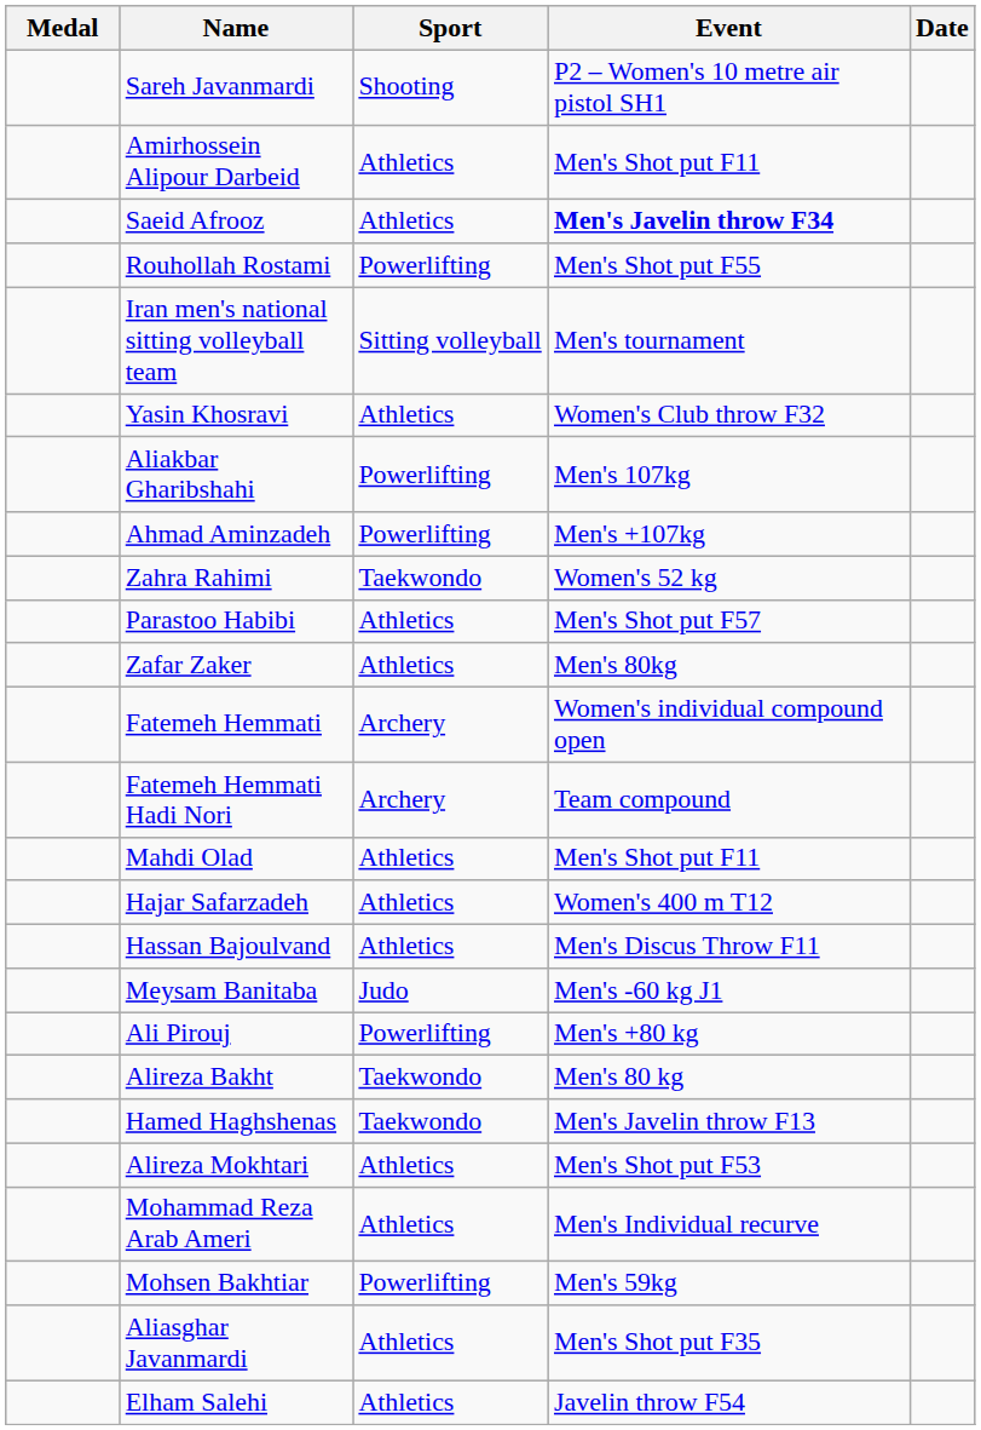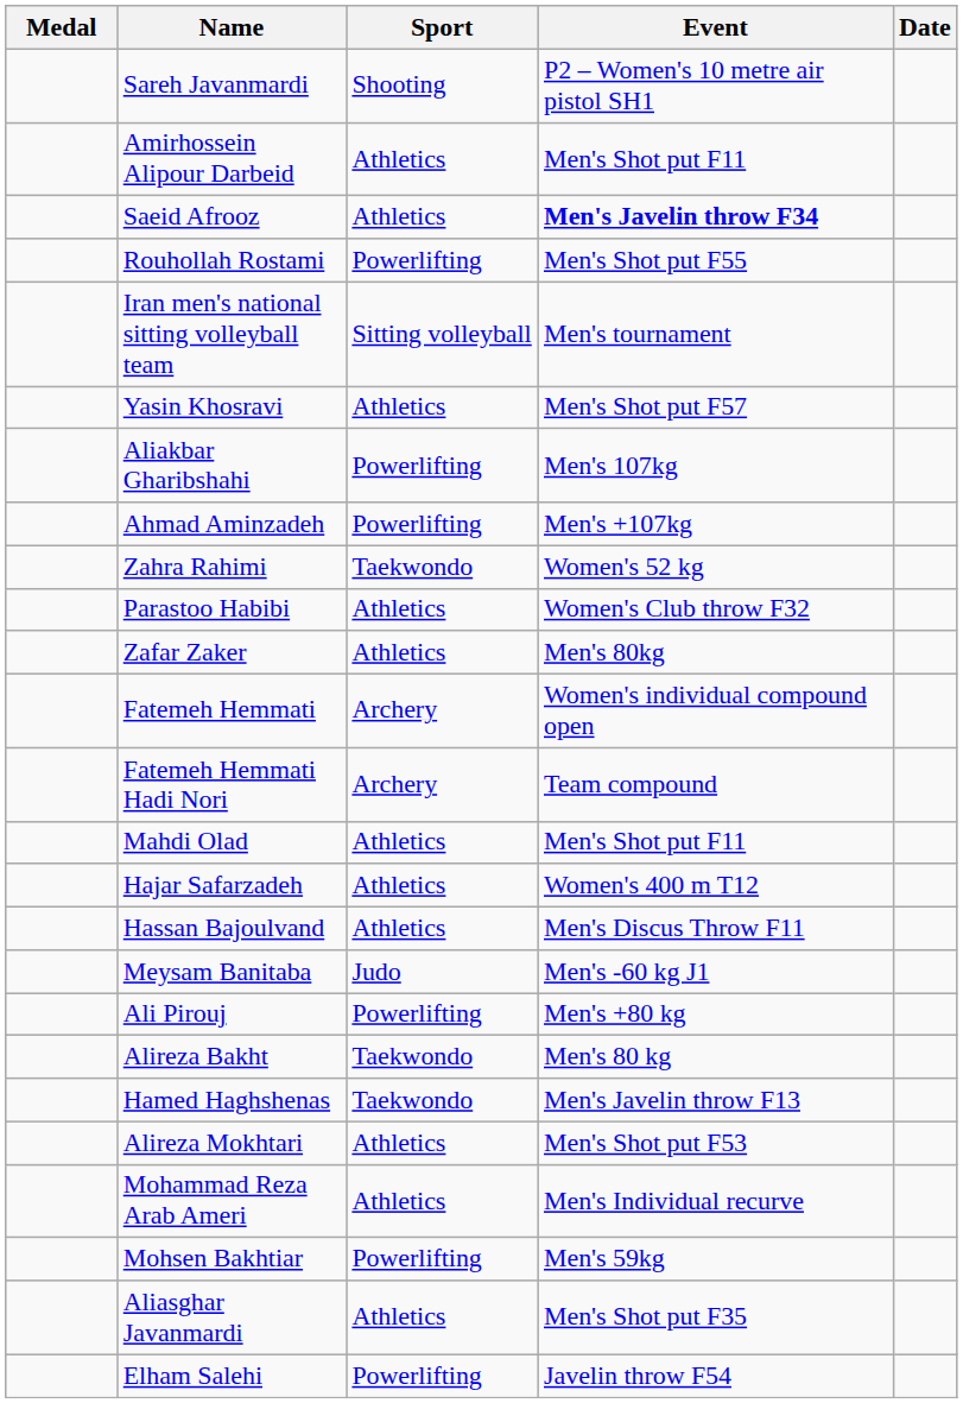 <table class="wikitable sortable" style="font-size: 90%;">
 <tr>
 <th width=55>Medal</th>
 <th width=120>Name</th>
 <th>Sport</th>
 <th width=190>Event</th>
 <th>Date</th>
 </tr>
 <tr>
 <td></td>
 <td><a href='#'>Sareh Javanmardi</a></td>
 <td><a href='#'>Shooting</a></td>
 <td><a href='#'>P2 – Women's 10 metre air pistol SH1</a></td>
 <td></td>
 </tr>
 <tr>
 <td></td>
 <td><a href='#'>Amirhossein Alipour Darbeid</a></td>
 <td><a href='#'>Athletics</a></td>
 <td><a href='#'>Men's Shot put F11</a></td>
 <td></td>
 </tr>
 <tr>
 <td></td>
 <td><a href='#'>Saeid Afrooz</a></td>
 <td><a href='#'>Athletics</a></td>
 <td><strong><a href='#'>Men's Javelin throw F34</a></strong></td>
 <td></td>
 </tr>
 <tr>
 <td></td>
 <td><a href='#'>Rouhollah Rostami</a></td>
 <td><a href='#'>Powerlifting</a></td>
 <td><a href='#'>Men's Shot put F55</a></td>
 <td></td>
 </tr>
 <tr>
 <td></td>
 <td><a href='#'>Iran men's national sitting volleyball team</a><br></td>
 <td><a href='#'>Sitting volleyball</a></td>
 <td><a href='#'>Men's tournament</a></td>
 <td></td>
 </tr>
 <tr>
 <td></td>
 <td><a href='#'>Yasin Khosravi</a></td>
 <td><a href='#'>Athletics</a></td>
-<td><a href='#'>Women's Club throw F32</a></td>
+<td><a href='#'>Men's Shot put F57</a></td>
 <td></td>
 </tr>
 <tr>
 <td></td>
 <td><a href='#'>Aliakbar Gharibshahi</a></td>
 <td><a href='#'>Powerlifting</a></td>
 <td><a href='#'>Men's  107kg</a></td>
 <td></td>
 </tr>
 <tr>
 <td></td>
 <td><a href='#'>Ahmad Aminzadeh</a></td>
 <td><a href='#'>Powerlifting</a></td>
 <td><a href='#'>Men's  +107kg</a></td>
 <td></td>
 </tr>
 <tr>
 <td></td>
 <td><a href='#'>Zahra Rahimi</a></td>
 <td><a href='#'>Taekwondo</a></td>
 <td><a href='#'>Women's 52 kg</a></td>
 <td></td>
 </tr>
 <tr>
 <td></td>
 <td><a href='#'>Parastoo Habibi</a></td>
 <td><a href='#'>Athletics</a></td>
-<td><a href='#'>Men's Shot put F57</a></td>
+<td><a href='#'>Women's Club throw F32</a></td>
 <td></td>
 </tr>
 <tr>
 <td></td>
 <td><a href='#'>Zafar Zaker</a></td>
 <td><a href='#'>Athletics</a></td>
 <td><a href='#'>Men's  80kg</a></td>
 <td></td>
 </tr>
 <tr>
 <td></td>
 <td><a href='#'>Fatemeh Hemmati</a></td>
 <td><a href='#'>Archery</a></td>
 <td><a href='#'>Women's individual compound open</a></td>
 <td></td>
 </tr>
 <tr>
 <td></td>
 <td><a href='#'>Fatemeh Hemmati</a><br><a href='#'>Hadi Nori</a></td>
 <td><a href='#'>Archery</a></td>
 <td><a href='#'>Team compound</a></td>
 <td></td>
 </tr>
 <tr>
 <td></td>
 <td><a href='#'>Mahdi Olad</a></td>
 <td><a href='#'>Athletics</a></td>
 <td><a href='#'>Men's Shot put F11</a></td>
 <td></td>
 </tr>
 <tr>
 <td></td>
 <td><a href='#'>Hajar Safarzadeh</a></td>
 <td><a href='#'>Athletics</a></td>
 <td><a href='#'>Women's 400 m T12</a></td>
 <td></td>
 </tr>
 <tr>
 <td></td>
 <td><a href='#'>Hassan Bajoulvand</a></td>
 <td><a href='#'>Athletics</a></td>
 <td><a href='#'>Men's Discus Throw F11</a></td>
 <td></td>
 </tr>
 <tr>
 <td></td>
 <td><a href='#'>Meysam Banitaba</a></td>
 <td><a href='#'>Judo</a></td>
 <td><a href='#'>Men's -60 kg J1</a></td>
 <td></td>
 </tr>
 <tr>
 <td></td>
 <td><a href='#'>Ali Pirouj</a></td>
 <td><a href='#'>Powerlifting</a></td>
 <td><a href='#'>Men's +80 kg</a></td>
 <td></td>
 </tr>
 <tr>
 <td></td>
 <td><a href='#'>Alireza Bakht</a></td>
 <td><a href='#'>Taekwondo</a></td>
 <td><a href='#'>Men's 80 kg</a></td>
 <td></td>
 </tr>
 <tr>
 <td></td>
 <td><a href='#'>Hamed Haghshenas</a></td>
 <td><a href='#'>Taekwondo</a></td>
 <td><a href='#'>Men's Javelin throw F13</a></td>
 <td></td>
 </tr>
 <tr>
 <td></td>
 <td><a href='#'>Alireza Mokhtari</a></td>
 <td><a href='#'>Athletics</a></td>
 <td><a href='#'>Men's Shot put F53</a></td>
 <td></td>
 </tr>
 <tr>
 <td></td>
 <td><a href='#'>Mohammad Reza Arab Ameri</a></td>
 <td><a href='#'>Athletics</a></td>
 <td><a href='#'>Men's Individual recurve</a></td>
 <td></td>
 </tr>
 <tr>
 <td></td>
 <td><a href='#'>Mohsen Bakhtiar</a></td>
 <td><a href='#'>Powerlifting</a></td>
 <td><a href='#'>Men's  59kg</a></td>
 <td></td>
 </tr>
 <tr>
 <td></td>
 <td><a href='#'>Aliasghar Javanmardi</a></td>
 <td><a href='#'>Athletics</a></td>
 <td><a href='#'>Men's Shot put F35</a></td>
 <td></td>
 </tr>
 <tr>
 <td></td>
 <td><a href='#'>Elham Salehi</a></td>
-<td><a href='#'>Athletics</a></td>
+<td><a href='#'>Powerlifting</a></td>
 <td><a href='#'>Javelin throw F54</a></td>
 <td></td>
 </tr>
 <tr>
 </tr>
 </table>
